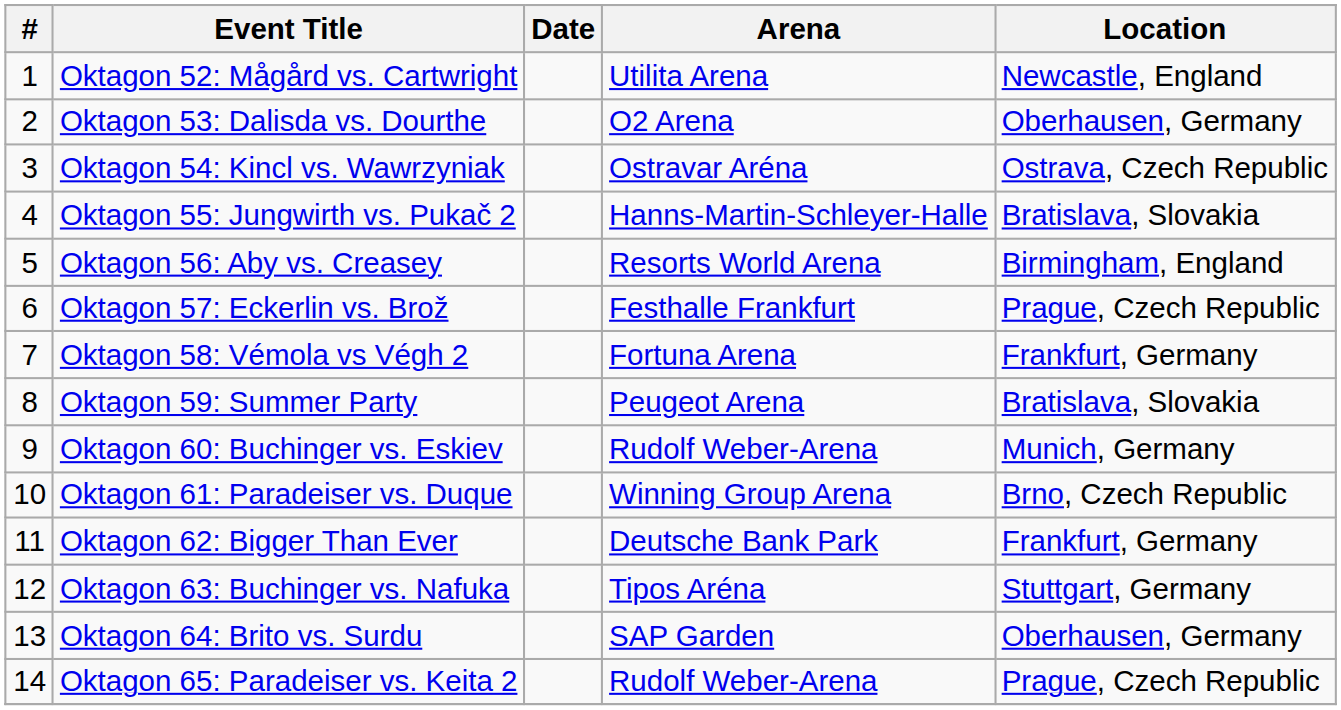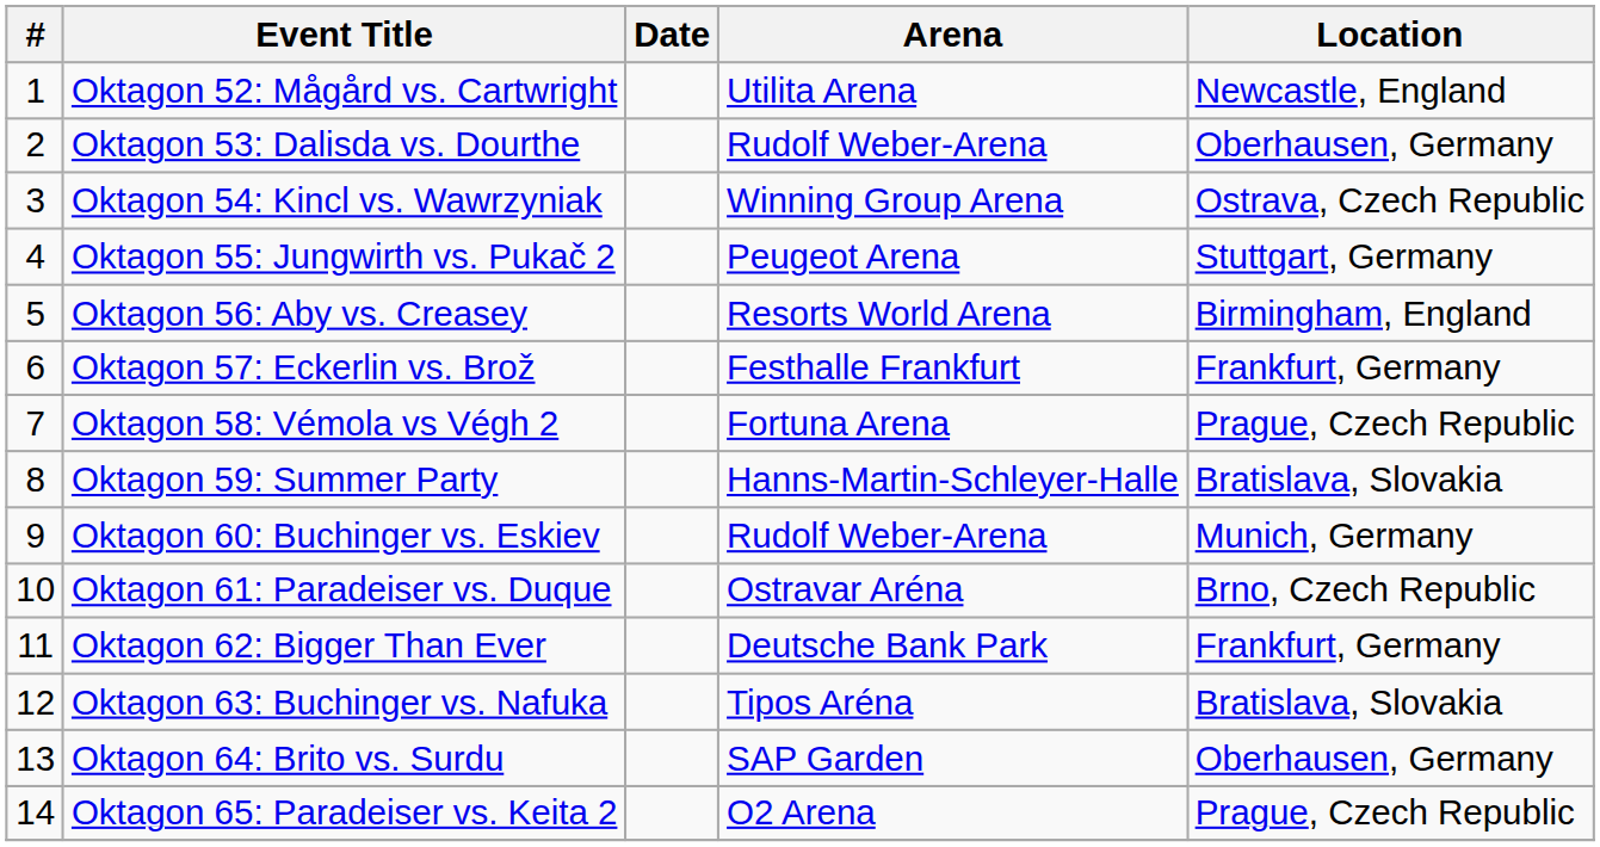 <table class="sortable wikitable succession-box" style="margin:1.0em auto; font-size:90%;">
 <tr>
 <th scope="col">#</th>
 <th scope="col">Event Title</th>
 <th scope="col">Date</th>
 <th scope="col">Arena</th>
 <th scope="col">Location</th>
 </tr>
 <tr>
 <td align=center>1</td>
 <td><a href='#'>Oktagon 52: Mågård vs. Cartwright</a></td>
 <td></td>
 <td><a href='#'>Utilita Arena</a></td>
 <td><a href='#'>Newcastle</a>, England</td>
 </tr>
 <tr>
 <td align=center>2</td>
 <td><a href='#'>Oktagon 53: Dalisda vs. Dourthe</a></td>
 <td></td>
-<td><a href='#'>O2 Arena</a></td>
+<td><a href='#'>Rudolf Weber-Arena</a></td>
 <td><a href='#'>Oberhausen</a>, Germany</td>
 </tr>
 <tr>
 <td align=center>3</td>
 <td><a href='#'>Oktagon 54: Kincl vs. Wawrzyniak</a></td>
 <td></td>
-<td><a href='#'>Ostravar Aréna</a></td>
+<td><a href='#'>Winning Group Arena</a></td>
 <td><a href='#'>Ostrava</a>, Czech Republic</td>
 </tr>
 <tr>
 <td align=center>4</td>
 <td><a href='#'>Oktagon 55: Jungwirth vs. Pukač 2</a></td>
 <td></td>
-<td><a href='#'>Hanns-Martin-Schleyer-Halle</a></td>
-<td><a href='#'>Bratislava</a>, Slovakia</td>
+<td><a href='#'>Peugeot Arena</a></td>
+<td><a href='#'>Stuttgart</a>, Germany</td>
 </tr>
 <tr>
 <td align=center>5</td>
 <td><a href='#'>Oktagon 56: Aby vs. Creasey</a></td>
 <td></td>
 <td><a href='#'>Resorts World Arena</a></td>
 <td><a href='#'>Birmingham</a>, England</td>
 </tr>
 <tr>
 <td align=center>6</td>
 <td><a href='#'>Oktagon 57: Eckerlin vs. Brož</a></td>
 <td></td>
 <td><a href='#'>Festhalle Frankfurt</a></td>
-<td><a href='#'>Prague</a>, Czech Republic</td>
+<td><a href='#'>Frankfurt</a>, Germany</td>
 </tr>
 <tr>
 <td align=center>7</td>
 <td><a href='#'>Oktagon 58: Vémola vs Végh 2</a></td>
 <td></td>
 <td><a href='#'>Fortuna Arena</a></td>
-<td><a href='#'>Frankfurt</a>, Germany</td>
+<td><a href='#'>Prague</a>, Czech Republic</td>
 </tr>
 <tr>
 <td align=center>8</td>
 <td><a href='#'>Oktagon 59: Summer Party</a></td>
 <td></td>
-<td><a href='#'>Peugeot Arena</a></td>
+<td><a href='#'>Hanns-Martin-Schleyer-Halle</a></td>
 <td><a href='#'>Bratislava</a>, Slovakia</td>
 </tr>
 <tr>
 <td align=center>9</td>
 <td><a href='#'>Oktagon 60: Buchinger vs. Eskiev</a></td>
 <td></td>
 <td><a href='#'>Rudolf Weber-Arena</a></td>
 <td><a href='#'>Munich</a>, Germany</td>
 </tr>
 <tr>
 <td align=center>10</td>
 <td><a href='#'>Oktagon 61: Paradeiser vs. Duque</a></td>
 <td></td>
-<td><a href='#'>Winning Group Arena</a></td>
+<td><a href='#'>Ostravar Aréna</a></td>
 <td><a href='#'>Brno</a>, Czech Republic</td>
 </tr>
 <tr>
 <td align=center>11</td>
 <td><a href='#'>Oktagon 62: Bigger Than Ever</a></td>
 <td></td>
 <td><a href='#'>Deutsche Bank Park</a></td>
 <td><a href='#'>Frankfurt</a>, Germany</td>
 </tr>
 <tr>
 <td align=center>12</td>
 <td><a href='#'>Oktagon 63: Buchinger vs. Nafuka</a></td>
 <td></td>
 <td><a href='#'>Tipos Aréna</a></td>
-<td><a href='#'>Stuttgart</a>, Germany</td>
+<td><a href='#'>Bratislava</a>, Slovakia</td>
 </tr>
 <tr>
 <td align=center>13</td>
 <td><a href='#'>Oktagon 64: Brito vs. Surdu</a></td>
 <td></td>
 <td><a href='#'>SAP Garden</a></td>
 <td><a href='#'>Oberhausen</a>, Germany</td>
 </tr>
 <tr>
 <td align=center>14</td>
 <td><a href='#'>Oktagon 65: Paradeiser vs. Keita 2</a></td>
 <td></td>
-<td><a href='#'>Rudolf Weber-Arena</a></td>
+<td><a href='#'>O2 Arena</a></td>
 <td><a href='#'>Prague</a>, Czech Republic</td>
 </tr>
 <tr>
 </tr>
 </table>
